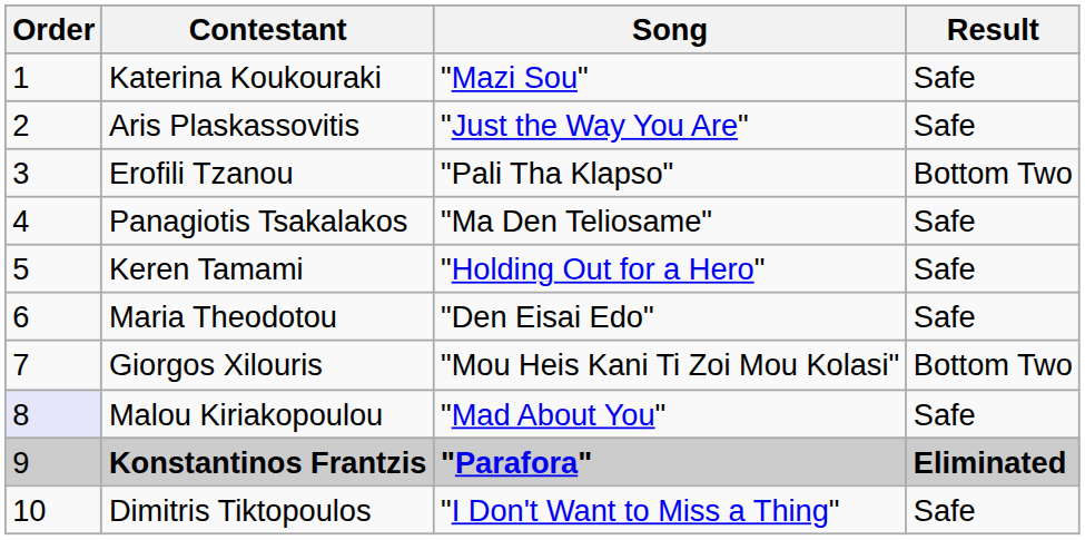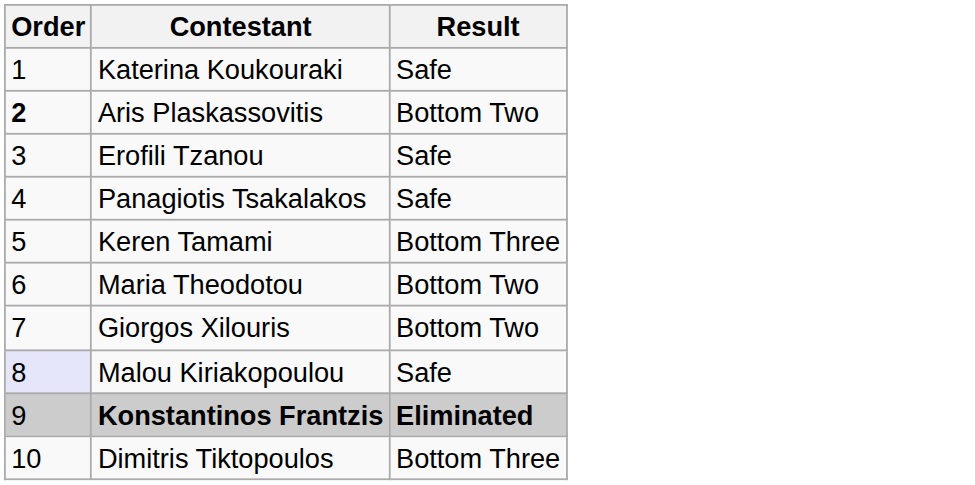 <table class="wikitable" style="font-size: 95%;">
 <tr>
 <th>Order</th>
 <th>Contestant</th>
-<th>Song</th>
 <th>Result</th>
 </tr>
 <tr>
 <td>1</td>
 <td>Katerina Koukouraki</td>
-<td>"<a href='#'>Mazi Sou</a>"</td>
 <td>Safe</td>
 </tr>
 <tr>
-<td>2</td>
+<td><strong>2</strong></td>
 <td>Aris Plaskassovitis</td>
-<td>"<a href='#'>Just the Way You Are</a>"</td>
-<td>Safe</td>
+<td>Bottom Two</td>
 </tr>
 <tr>
 <td>3</td>
 <td>Erofili Tzanou</td>
-<td>"Pali Tha Klapso"</td>
-<td>Bottom Two</td>
+<td>Safe</td>
 </tr>
 <tr>
 <td>4</td>
 <td>Panagiotis Tsakalakos</td>
-<td>"Ma Den Teliosame"</td>
 <td>Safe</td>
 </tr>
 <tr>
 <td>5</td>
 <td>Keren Tamami</td>
-<td>"<a href='#'>Holding Out for a Hero</a>"</td>
-<td>Safe</td>
+<td>Bottom Three</td>
 </tr>
 <tr>
 <td>6</td>
 <td>Maria Theodotou</td>
-<td>"Den Eisai Edo"</td>
-<td>Safe</td>
+<td>Bottom Two</td>
 </tr>
 <tr>
 <td>7</td>
 <td>Giorgos Xilouris</td>
-<td>"Mou Heis Kani Ti Zoi Mou Kolasi"</td>
 <td>Bottom Two</td>
 </tr>
 <tr>
 <td style="background: lavender;">8</td>
 <td>Malou Kiriakopoulou</td>
-<td>"<a href='#'>Mad About You</a>"</td>
 <td>Safe</td>
 </tr>
 <tr style="background:#ccc;">
 <td>9</td>
 <td><strong>Konstantinos Frantzis</strong></td>
-<td><strong>"<a href='#'>Parafora</a>"</strong></td>
 <td><strong>Eliminated</strong></td>
 </tr>
 <tr>
 <td>10</td>
 <td>Dimitris Tiktopoulos</td>
-<td>"<a href='#'>I Don't Want to Miss a Thing</a>"</td>
-<td>Safe</td>
+<td>Bottom Three</td>
 </tr>
 </table>
